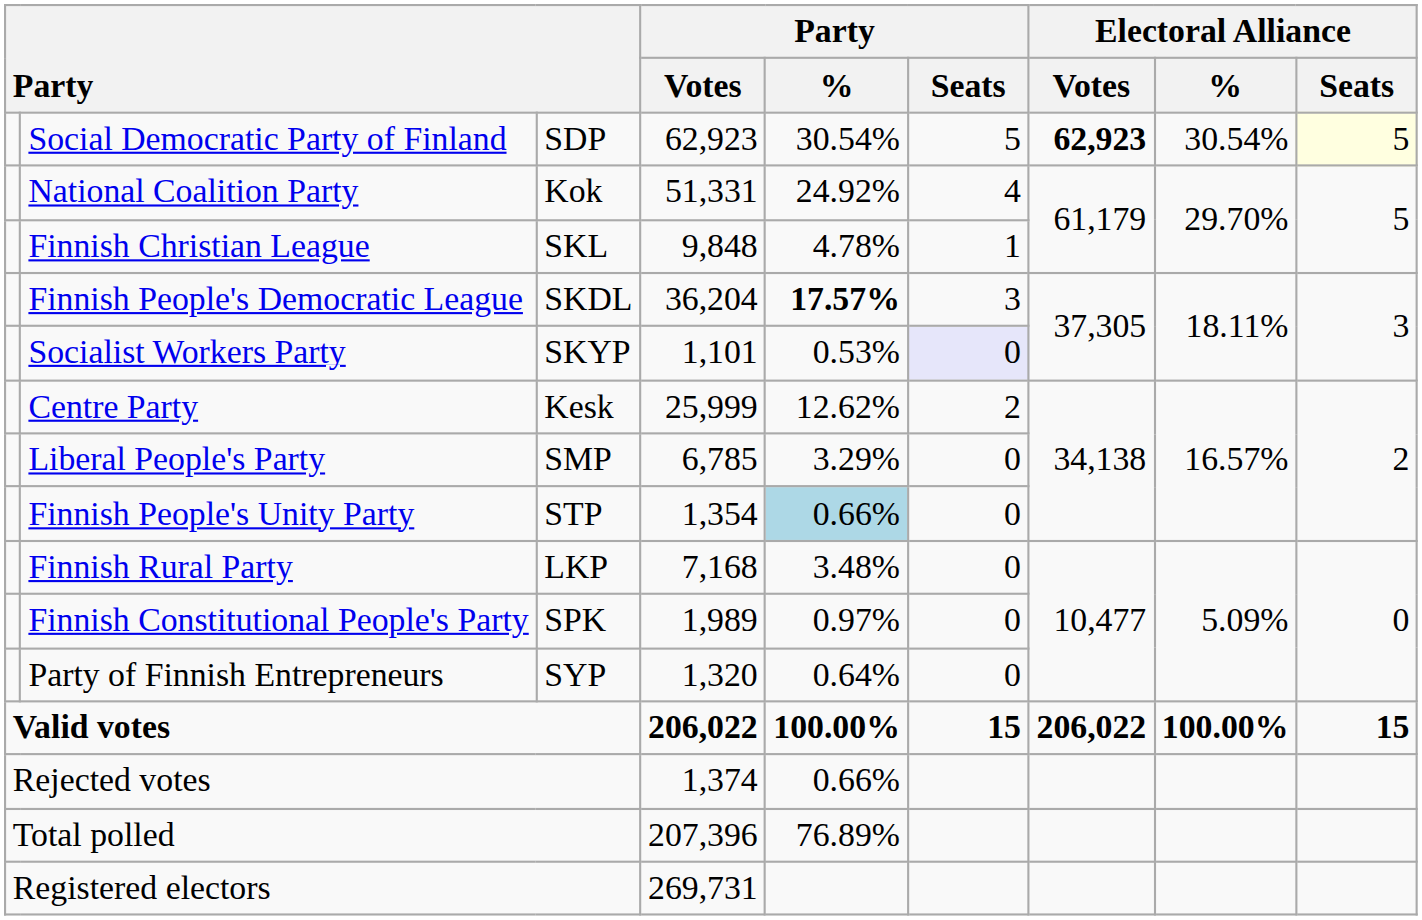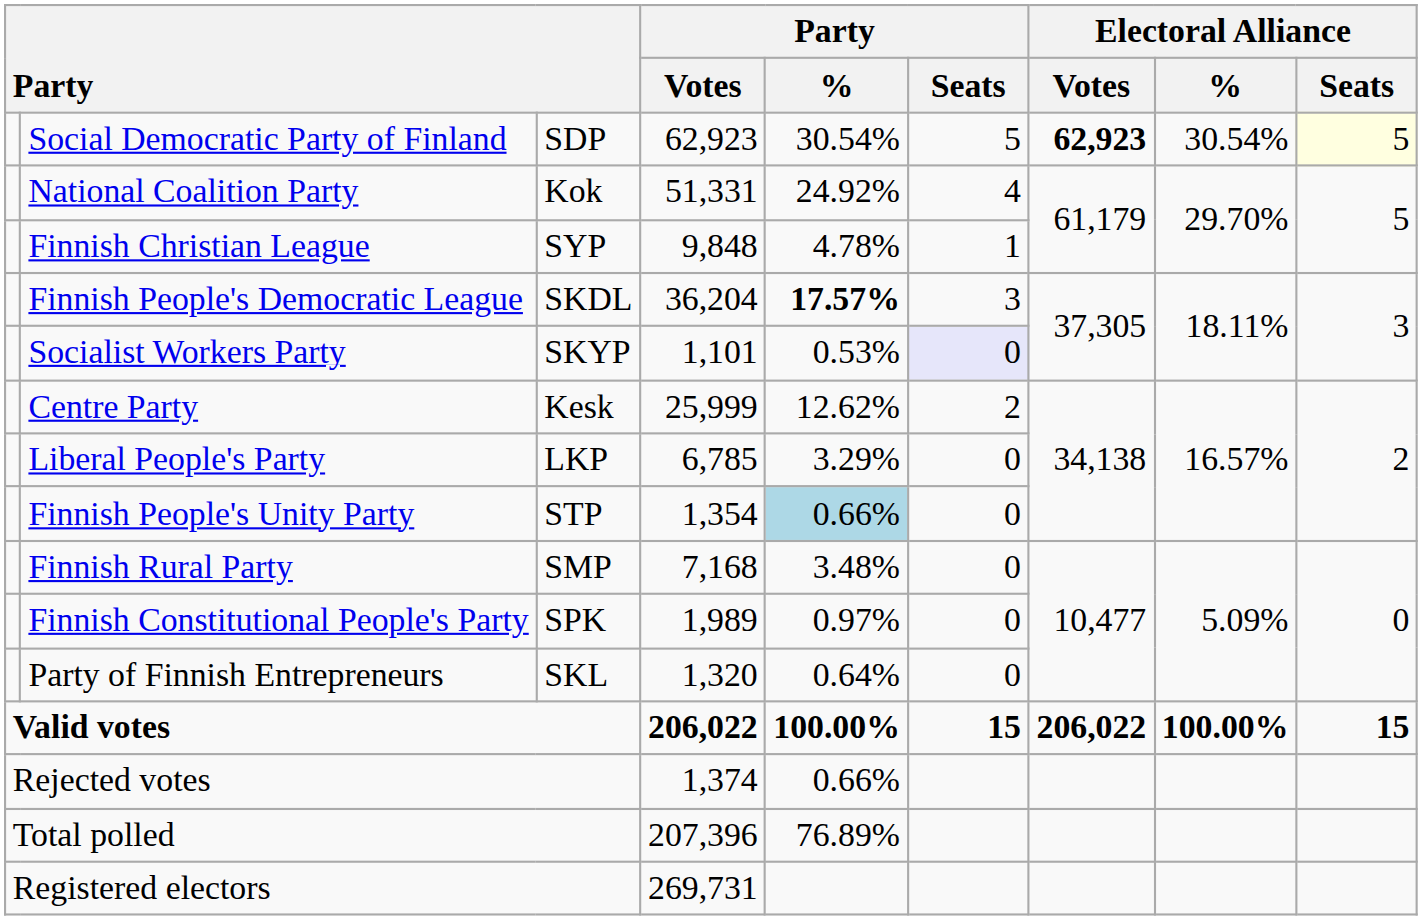 <table class="wikitable" border="1" style="text-align:right;">
 <tr>
 <th style="text-align:left;" valign=bottom rowspan=2 colspan=3>Party</th>
 <th colspan=3>Party</th>
 <th colspan=3>Electoral Alliance</th>
 </tr>
 <tr>
 <th align=center valign=bottom width="50">Votes</th>
 <th align=center valign=bottom width="50">%</th>
 <th align=center valign=bottom width="50">Seats</th>
 <th align=center valign=bottom width="50">Votes</th>
 <th align=center valign=bottom width="50">%</th>
 <th align=center valign=bottom width="50">Seats</th>
 </tr>
 <tr>
 <td></td>
 <td align=left style="white-space: nowrap;"><a href='#'>Social Democratic Party of Finland</a></td>
 <td align=left>SDP</td>
 <td>62,923</td>
 <td>30.54%</td>
 <td>5</td>
 <td><strong>62,923</strong></td>
 <td>30.54%</td>
 <td style="background: lightyellow;">5</td>
 </tr>
 <tr>
 <td></td>
 <td align=left><a href='#'>National Coalition Party</a></td>
 <td align=left>Kok</td>
 <td>51,331</td>
 <td>24.92%</td>
 <td>4</td>
 <td rowspan=2>61,179</td>
 <td rowspan=2>29.70%</td>
 <td rowspan=2>5</td>
 </tr>
 <tr>
 <td></td>
 <td align=left><a href='#'>Finnish Christian League</a></td>
-<td align=left>SKL</td>
+<td align=left>SYP</td>
 <td>9,848</td>
 <td>4.78%</td>
 <td>1</td>
 </tr>
 <tr>
 <td></td>
 <td align=left><a href='#'>Finnish People's Democratic League</a></td>
 <td align=left>SKDL</td>
 <td>36,204</td>
 <td><strong>17.57%</strong></td>
 <td>3</td>
 <td rowspan=2>37,305</td>
 <td rowspan=2>18.11%</td>
 <td rowspan=2>3</td>
 </tr>
 <tr>
 <td></td>
 <td align=left><a href='#'>Socialist Workers Party</a></td>
 <td align=left>SKYP</td>
 <td>1,101</td>
 <td>0.53%</td>
 <td style="background: lavender;">0</td>
 </tr>
 <tr>
 <td></td>
 <td align=left><a href='#'>Centre Party</a></td>
 <td align=left>Kesk</td>
 <td>25,999</td>
 <td>12.62%</td>
 <td>2</td>
 <td rowspan=3>34,138</td>
 <td rowspan=3>16.57%</td>
 <td rowspan=3>2</td>
 </tr>
 <tr>
 <td></td>
 <td align=left><a href='#'>Liberal People's Party</a></td>
-<td align=left>SMP</td>
+<td align=left>LKP</td>
 <td>6,785</td>
 <td>3.29%</td>
 <td>0</td>
 </tr>
 <tr>
 <td></td>
 <td align=left><a href='#'>Finnish People's Unity Party</a></td>
 <td align=left>STP</td>
 <td>1,354</td>
 <td style="background: lightblue;">0.66%</td>
 <td>0</td>
 </tr>
 <tr>
 <td></td>
 <td align=left><a href='#'>Finnish Rural Party</a></td>
-<td align=left>LKP</td>
+<td align=left>SMP</td>
 <td>7,168</td>
 <td>3.48%</td>
 <td>0</td>
 <td rowspan=3>10,477</td>
 <td rowspan=3>5.09%</td>
 <td rowspan=3>0</td>
 </tr>
 <tr>
 <td></td>
 <td align=left><a href='#'>Finnish Constitutional People's Party</a></td>
 <td align=left>SPK</td>
 <td>1,989</td>
 <td>0.97%</td>
 <td>0</td>
 </tr>
 <tr>
 <td></td>
 <td align=left>Party of Finnish Entrepreneurs</td>
-<td align=left>SYP</td>
+<td align=left>SKL</td>
 <td>1,320</td>
 <td>0.64%</td>
 <td>0</td>
 </tr>
 <tr style="font-weight:bold">
 <td align=left colspan=3>Valid votes</td>
 <td>206,022</td>
 <td>100.00%</td>
 <td>15</td>
 <td>206,022</td>
 <td>100.00%</td>
 <td>15</td>
 </tr>
 <tr>
 <td align=left colspan=3>Rejected votes</td>
 <td>1,374</td>
 <td>0.66%</td>
 <td></td>
 <td></td>
 <td></td>
 <td></td>
 </tr>
 <tr>
 <td align=left colspan=3>Total polled</td>
 <td>207,396</td>
 <td>76.89%</td>
 <td></td>
 <td></td>
 <td></td>
 <td></td>
 </tr>
 <tr>
 <td align=left colspan=3>Registered electors</td>
 <td>269,731</td>
 <td></td>
 <td></td>
 <td></td>
 <td></td>
 <td></td>
 </tr>
 </table>
